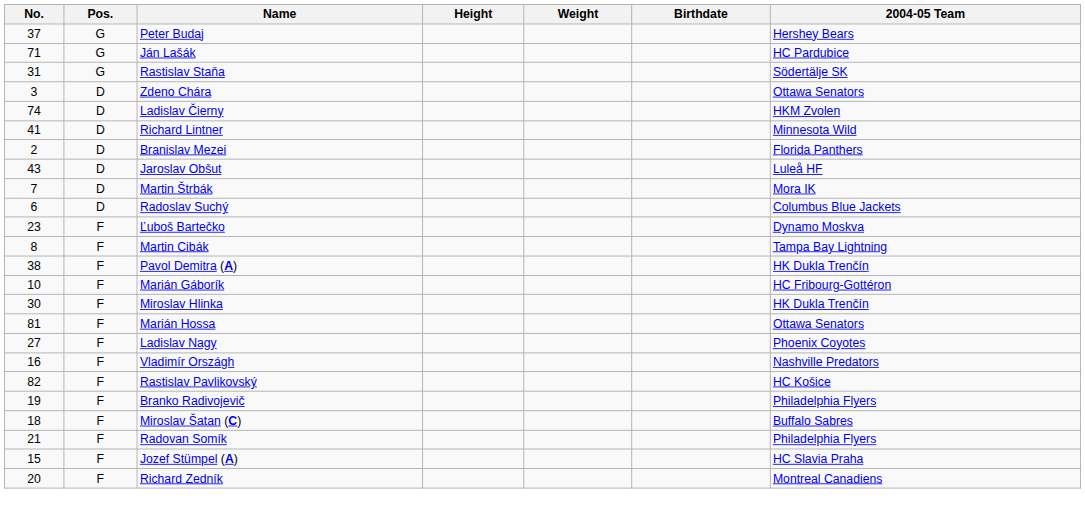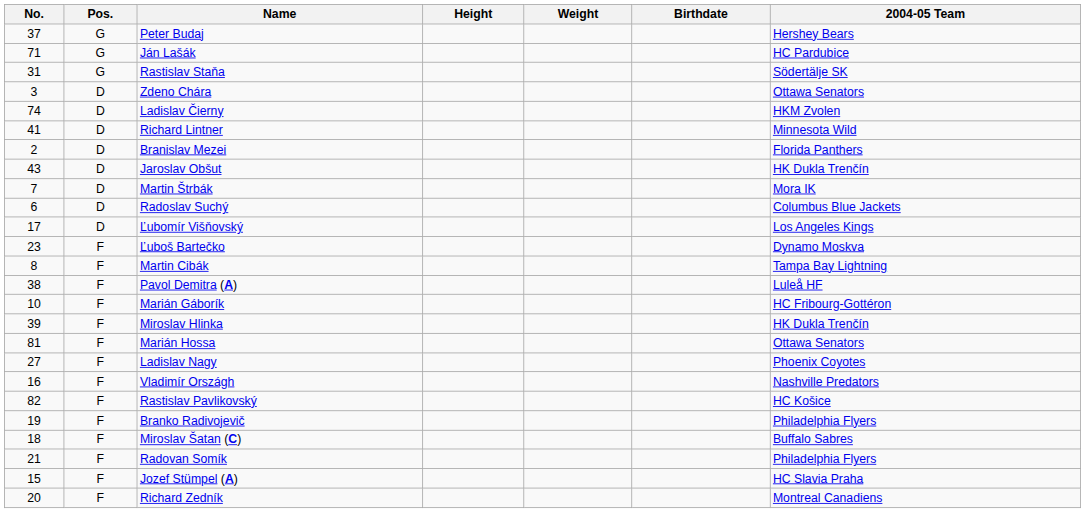 <table class="wikitable sortable" width="80%" style="font-size: 90%; text-align: center;">
 <tr>
 <th>No.</th>
 <th>Pos.</th>
 <th>Name</th>
 <th>Height</th>
 <th>Weight</th>
 <th>Birthdate</th>
 <th>2004-05 Team</th>
 </tr>
 <tr>
 <td>37</td>
 <td>G</td>
 <td style="text-align:left;"><a href='#'>Peter Budaj</a></td>
 <td></td>
 <td></td>
 <td style="text-align:right;"></td>
 <td style="text-align:left;"> <a href='#'>Hershey Bears</a></td>
 </tr>
 <tr>
 <td>71</td>
 <td>G</td>
 <td style="text-align:left;"><a href='#'>Ján Lašák</a></td>
 <td></td>
 <td></td>
 <td style="text-align:right;"></td>
 <td style="text-align:left;"> <a href='#'>HC Pardubice</a></td>
 </tr>
 <tr>
 <td>31</td>
 <td>G</td>
 <td style="text-align:left;"><a href='#'>Rastislav Staňa</a></td>
 <td></td>
 <td></td>
 <td style="text-align:right;"></td>
 <td style="text-align:left;"> <a href='#'>Södertälje SK</a></td>
 </tr>
 <tr>
 <td>3</td>
 <td>D</td>
 <td style="text-align:left;"><a href='#'>Zdeno Chára</a></td>
 <td></td>
 <td></td>
 <td style="text-align:right;"></td>
 <td style="text-align:left;"> <a href='#'>Ottawa Senators</a></td>
 </tr>
 <tr>
 <td>74</td>
 <td>D</td>
 <td style="text-align:left;"><a href='#'>Ladislav Čierny</a></td>
 <td></td>
 <td></td>
 <td style="text-align:right;"></td>
 <td style="text-align:left;"> <a href='#'>HKM Zvolen</a></td>
 </tr>
 <tr>
 <td>41</td>
 <td>D</td>
 <td style="text-align:left;"><a href='#'>Richard Lintner</a></td>
 <td></td>
 <td></td>
 <td style="text-align:right;"></td>
 <td style="text-align:left;"> <a href='#'>Minnesota Wild</a></td>
 </tr>
 <tr>
 <td>2</td>
 <td>D</td>
 <td style="text-align:left;"><a href='#'>Branislav Mezei</a></td>
 <td></td>
 <td></td>
 <td style="text-align:right;"></td>
 <td style="text-align:left;"> <a href='#'>Florida Panthers</a></td>
 </tr>
 <tr>
 <td>43</td>
 <td>D</td>
 <td style="text-align:left;"><a href='#'>Jaroslav Obšut</a></td>
 <td></td>
 <td></td>
 <td style="text-align:right;"></td>
-<td style="text-align:left;"> <a href='#'>Luleå HF</a></td>
+<td style="text-align:left;"> <a href='#'>HK Dukla Trenčín</a></td>
 </tr>
 <tr>
 <td>7</td>
 <td>D</td>
 <td style="text-align:left;"><a href='#'>Martin Štrbák</a></td>
 <td></td>
 <td></td>
 <td style="text-align:right;"></td>
 <td style="text-align:left;"> <a href='#'>Mora IK</a></td>
 </tr>
 <tr>
 <td>6</td>
 <td>D</td>
 <td style="text-align:left;"><a href='#'>Radoslav Suchý</a></td>
 <td></td>
 <td></td>
 <td style="text-align:right;"></td>
 <td style="text-align:left;"> <a href='#'>Columbus Blue Jackets</a></td>
+</tr>
+<tr>
+<td>17</td>
+<td>D</td>
+<td style="text-align:left;"><a href='#'>Ľubomír Višňovský</a></td>
+<td></td>
+<td></td>
+<td style="text-align:right;"></td>
+<td style="text-align:left;"> <a href='#'>Los Angeles Kings</a></td>
 </tr>
 <tr>
 <td>23</td>
 <td>F</td>
 <td style="text-align:left;"><a href='#'>Ľuboš Bartečko</a></td>
 <td></td>
 <td></td>
 <td style="text-align:right;"></td>
 <td style="text-align:left;"> <a href='#'>Dynamo Moskva</a></td>
 </tr>
 <tr>
 <td>8</td>
 <td>F</td>
 <td style="text-align:left;"><a href='#'>Martin Cibák</a></td>
 <td></td>
 <td></td>
 <td style="text-align:right;"></td>
 <td style="text-align:left;"> <a href='#'>Tampa Bay Lightning</a></td>
 </tr>
 <tr>
 <td>38</td>
 <td>F</td>
 <td style="text-align:left;"><a href='#'>Pavol Demitra</a> (<strong><a href='#'>A</a></strong>)</td>
 <td></td>
 <td></td>
 <td style="text-align:right;"></td>
-<td style="text-align:left;"> <a href='#'>HK Dukla Trenčín</a></td>
+<td style="text-align:left;"> <a href='#'>Luleå HF</a></td>
 </tr>
 <tr>
 <td>10</td>
 <td>F</td>
 <td style="text-align:left;"><a href='#'>Marián Gáborík</a></td>
 <td></td>
 <td></td>
 <td style="text-align:right;"></td>
 <td style="text-align:left;"> <a href='#'>HC Fribourg-Gottéron</a></td>
 </tr>
 <tr>
-<td>30</td>
+<td>39</td>
 <td>F</td>
 <td style="text-align:left;"><a href='#'>Miroslav Hlinka</a></td>
 <td></td>
 <td></td>
 <td style="text-align:right;"></td>
 <td style="text-align:left;"> <a href='#'>HK Dukla Trenčín</a></td>
 </tr>
 <tr>
 <td>81</td>
 <td>F</td>
 <td style="text-align:left;"><a href='#'>Marián Hossa</a></td>
 <td></td>
 <td></td>
 <td style="text-align:right;"></td>
 <td style="text-align:left;"> <a href='#'>Ottawa Senators</a></td>
 </tr>
 <tr>
 <td>27</td>
 <td>F</td>
 <td style="text-align:left;"><a href='#'>Ladislav Nagy</a></td>
 <td></td>
 <td></td>
 <td style="text-align:right;"></td>
 <td style="text-align:left;"> <a href='#'>Phoenix Coyotes</a></td>
 </tr>
 <tr>
 <td>16</td>
 <td>F</td>
 <td style="text-align:left;"><a href='#'>Vladimír Országh</a></td>
 <td></td>
 <td></td>
 <td style="text-align:right;"></td>
 <td style="text-align:left;"> <a href='#'>Nashville Predators</a></td>
 </tr>
 <tr>
 <td>82</td>
 <td>F</td>
 <td style="text-align:left;"><a href='#'>Rastislav Pavlikovský</a></td>
 <td></td>
 <td></td>
 <td style="text-align:right;"></td>
 <td style="text-align:left;"> <a href='#'>HC Košice</a></td>
 </tr>
 <tr>
 <td>19</td>
 <td>F</td>
 <td style="text-align:left;"><a href='#'>Branko Radivojevič</a></td>
 <td></td>
 <td></td>
 <td style="text-align:right;"></td>
 <td style="text-align:left;"> <a href='#'>Philadelphia Flyers</a></td>
 </tr>
 <tr>
 <td>18</td>
 <td>F</td>
 <td style="text-align:left;"><a href='#'>Miroslav Šatan</a> (<strong><a href='#'>C</a></strong>)</td>
 <td></td>
 <td></td>
 <td style="text-align:right;"></td>
 <td style="text-align:left;"> <a href='#'>Buffalo Sabres</a></td>
 </tr>
 <tr>
 <td>21</td>
 <td>F</td>
 <td style="text-align:left;"><a href='#'>Radovan Somík</a></td>
 <td></td>
 <td></td>
 <td style="text-align:right;"></td>
 <td style="text-align:left;"> <a href='#'>Philadelphia Flyers</a></td>
 </tr>
 <tr>
 <td>15</td>
 <td>F</td>
 <td style="text-align:left;"><a href='#'>Jozef Stümpel</a> (<strong><a href='#'>A</a></strong>)</td>
 <td></td>
 <td></td>
 <td style="text-align:right;"></td>
 <td style="text-align:left;"> <a href='#'>HC Slavia Praha</a></td>
 </tr>
 <tr>
 <td>20</td>
 <td>F</td>
 <td style="text-align:left;"><a href='#'>Richard Zedník</a></td>
 <td></td>
 <td></td>
 <td style="text-align:right;"></td>
 <td style="text-align:left;"> <a href='#'>Montreal Canadiens</a></td>
 </tr>
 </table>
